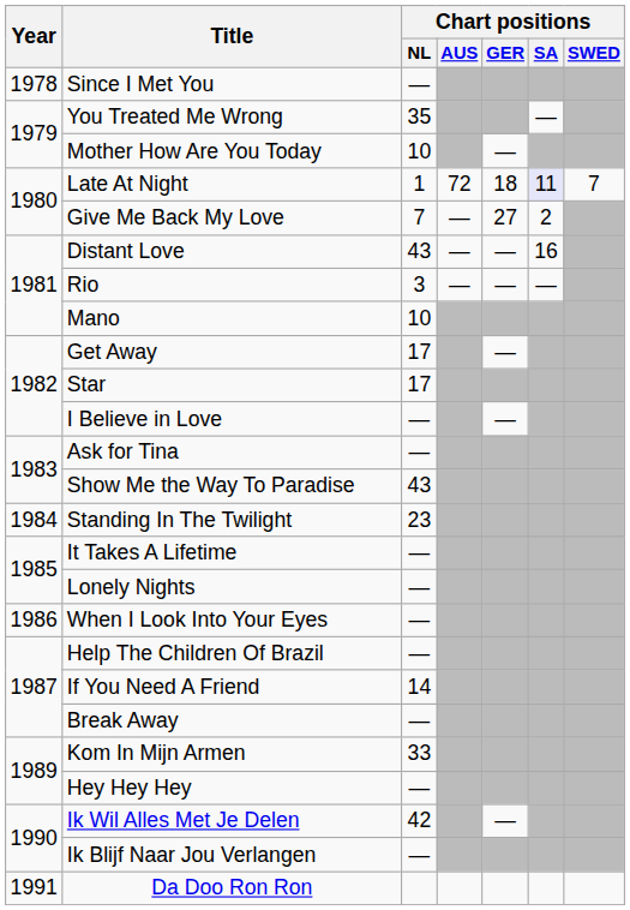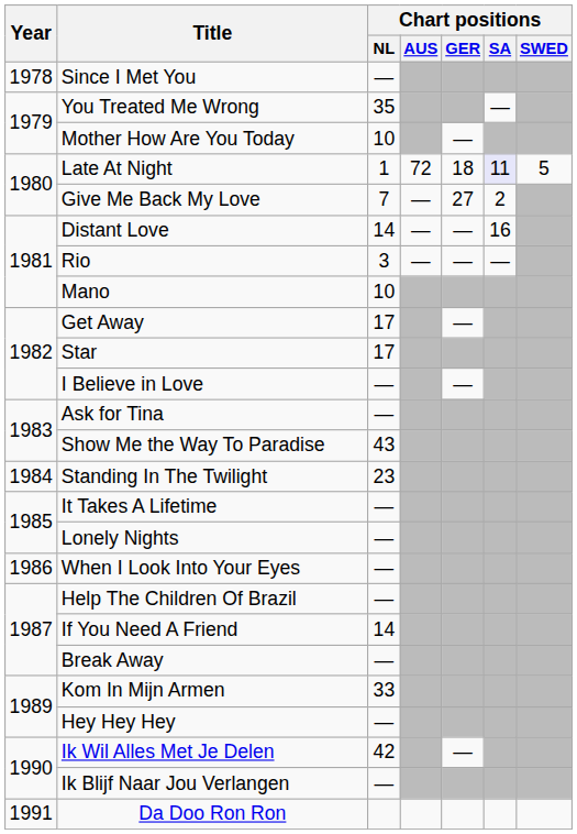 <table class="wikitable">
 <tr>
 <th rowspan="2">Year</th>
 <th rowspan="2" width="250px">Title</th>
 <th colspan="5">Chart positions</th>
 </tr>
 <tr style="font-size:smaller;">
 <th width="20">NL</th>
 <th width="20"><a href='#'>AUS</a></th>
 <th width="20"><a href='#'>GER</a></th>
 <th width="20"><a href='#'>SA</a></th>
 <th width="20"><a href='#'>SWED</a></th>
 </tr>
 <tr align="center">
 <td rowspan="1">1978</td>
 <td align="left">Since I Met You</td>
 <td>—</td>
 <td style="background:#bbb;"></td>
 <td style="background:#bbb;"></td>
 <td style="background:#bbb;"></td>
 <td style="background:#bbb;"></td>
 </tr>
 <tr align="center">
 <td rowspan="2">1979</td>
 <td align="left">You Treated Me Wrong</td>
 <td>35</td>
 <td style="background:#bbb;"></td>
 <td style="background:#bbb;"></td>
 <td align="center">—</td>
 <td style="background:#bbb;"></td>
 </tr>
 <tr align="center">
 <td align="left">Mother How Are You Today</td>
 <td>10</td>
 <td style="background:#bbb;"></td>
 <td align="center">—</td>
 <td style="background:#bbb;"></td>
 <td style="background:#bbb;"></td>
 </tr>
 <tr align="center">
 <td rowspan="2">1980</td>
 <td align="left">Late At Night</td>
 <td>1</td>
 <td>72</td>
 <td>18</td>
 <td style="background: lavender;">11</td>
-<td>7</td>
+<td>5</td>
 </tr>
 <tr align="center">
 <td align="left">Give Me Back My Love</td>
 <td>7</td>
 <td align="center">—</td>
 <td>27</td>
 <td>2</td>
 <td style="background:#bbb;"></td>
 </tr>
 <tr align="center">
 <td rowspan="3">1981</td>
 <td align="left">Distant Love</td>
-<td>43</td>
+<td>14</td>
 <td align="center">—</td>
 <td align="center">—</td>
 <td>16</td>
 <td style="background:#bbb;"></td>
 </tr>
 <tr align="center">
 <td align="left">Rio</td>
 <td align="center">3</td>
 <td align="center">—</td>
 <td align="center">—</td>
 <td align="center">—</td>
 <td style="background:#bbb;"></td>
 </tr>
 <tr align="center">
 <td align="left">Mano</td>
 <td>10</td>
 <td style="background:#bbb;"></td>
 <td style="background:#bbb;"></td>
 <td style="background:#bbb;"></td>
 <td style="background:#bbb;"></td>
 </tr>
 <tr align="center">
 <td rowspan="3">1982</td>
 <td align="left">Get Away</td>
 <td>17</td>
 <td style="background:#bbb;"></td>
 <td align="center">—</td>
 <td style="background:#bbb;"></td>
 <td style="background:#bbb;"></td>
 </tr>
 <tr align="center">
 <td align="left">Star</td>
 <td>17</td>
 <td style="background:#bbb;"></td>
 <td style="background:#bbb;"></td>
 <td style="background:#bbb;"></td>
 <td style="background:#bbb;"></td>
 </tr>
 <tr align="center">
 <td align="left">I Believe in Love</td>
 <td align="center">—</td>
 <td style="background:#bbb;"></td>
 <td align="center">—</td>
 <td style="background:#bbb;"></td>
 <td style="background:#bbb;"></td>
 </tr>
 <tr align="center">
 <td rowspan="2">1983</td>
 <td align="left">Ask for Tina</td>
 <td>—</td>
 <td style="background:#bbb;"></td>
 <td style="background:#bbb;"></td>
 <td style="background:#bbb;"></td>
 <td style="background:#bbb;"></td>
 </tr>
 <tr align="center">
 <td align="left">Show Me the Way To Paradise</td>
 <td>43</td>
 <td style="background:#bbb;"></td>
 <td style="background:#bbb;"></td>
 <td style="background:#bbb;"></td>
 <td style="background:#bbb;"></td>
 </tr>
 <tr align="center">
 <td rowspan="1">1984</td>
 <td align="left">Standing In The Twilight</td>
 <td align="center">23</td>
 <td style="background:#bbb;"></td>
 <td style="background:#bbb;"></td>
 <td style="background:#bbb;"></td>
 <td style="background:#bbb;"></td>
 </tr>
 <tr align="center">
 <td rowspan="2">1985</td>
 <td align="left">It Takes A Lifetime</td>
 <td>—</td>
 <td style="background:#bbb;"></td>
 <td style="background:#bbb;"></td>
 <td style="background:#bbb;"></td>
 <td style="background:#bbb;"></td>
 </tr>
 <tr align="center">
 <td align="left">Lonely Nights</td>
 <td>—</td>
 <td style="background:#bbb;"></td>
 <td style="background:#bbb;"></td>
 <td style="background:#bbb;"></td>
 <td style="background:#bbb;"></td>
 </tr>
 <tr align="center">
 <td rowspan="1">1986</td>
 <td align="left">When I Look Into Your Eyes</td>
 <td align="center">—</td>
 <td style="background:#bbb;"></td>
 <td style="background:#bbb;"></td>
 <td style="background:#bbb;"></td>
 <td style="background:#bbb;"></td>
 </tr>
 <tr align="center">
 <td rowspan="3">1987</td>
 <td align="left">Help The Children Of Brazil</td>
 <td>—</td>
 <td style="background:#bbb;"></td>
 <td style="background:#bbb;"></td>
 <td style="background:#bbb;"></td>
 <td style="background:#bbb;"></td>
 </tr>
 <tr align="center">
 <td align="left">If You Need A Friend</td>
 <td>14</td>
 <td style="background:#bbb;"></td>
 <td style="background:#bbb;"></td>
 <td style="background:#bbb;"></td>
 <td style="background:#bbb;"></td>
 </tr>
 <tr align="center">
 <td align="left">Break Away</td>
 <td align="center">—</td>
 <td style="background:#bbb;"></td>
 <td style="background:#bbb;"></td>
 <td style="background:#bbb;"></td>
 <td style="background:#bbb;"></td>
 </tr>
 <tr align="center">
 <td rowspan="2">1989</td>
 <td align="left">Kom In Mijn Armen</td>
 <td>33</td>
 <td style="background:#bbb;"></td>
 <td style="background:#bbb;"></td>
 <td style="background:#bbb;"></td>
 <td style="background:#bbb;"></td>
 </tr>
 <tr align="center">
 <td align="left">Hey Hey Hey</td>
 <td>—</td>
 <td style="background:#bbb;"></td>
 <td style="background:#bbb;"></td>
 <td style="background:#bbb;"></td>
 <td style="background:#bbb;"></td>
 </tr>
 <tr align="center">
 <td rowspan="2">1990</td>
 <td align="left"><a href='#'>Ik Wil Alles Met Je Delen</a></td>
 <td align="center">42</td>
 <td style="background:#bbb;"></td>
 <td align="center">—</td>
 <td style="background:#bbb;"></td>
 <td style="background:#bbb;"></td>
 </tr>
 <tr align="center">
 <td align="left">Ik Blijf Naar Jou Verlangen</td>
 <td>—</td>
 <td style="background:#bbb;"></td>
 <td style="background:#bbb;"></td>
 <td style="background:#bbb;"></td>
 <td style="background:#bbb;"></td>
 </tr>
 <tr align="center">
 <td>1991</td>
 <td><a href='#'>Da Doo Ron Ron</a></td>
 <td></td>
 <td></td>
 <td></td>
 <td></td>
 <td></td>
 </tr>
 </table>
